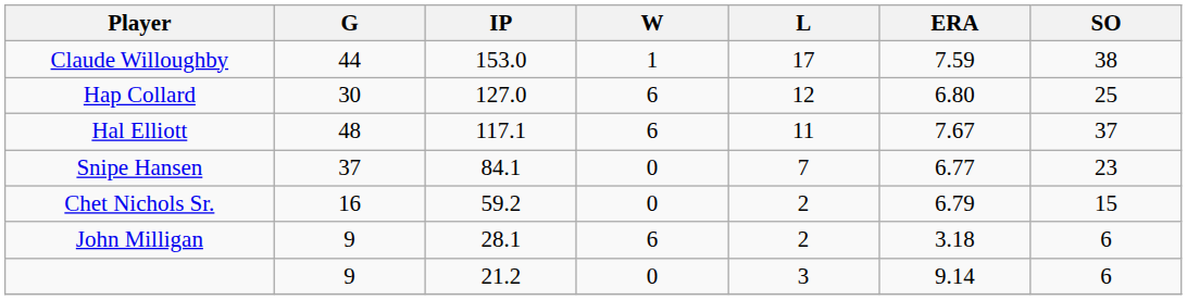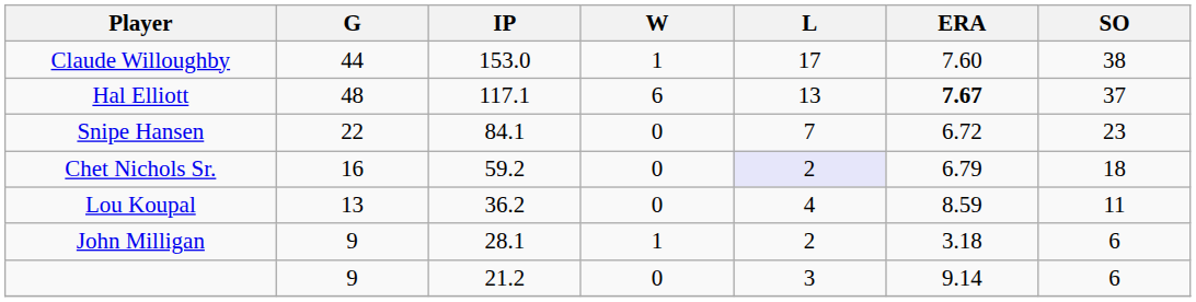 <table class="wikitable sortable">
 <tr>
 <th bgcolor="#DDDDFF" width="16%">Player</th>
 <th bgcolor="#DDDDFF" width="9%">G</th>
 <th bgcolor="#DDDDFF" width="9%">IP</th>
 <th bgcolor="#DDDDFF" width="9%">W</th>
 <th bgcolor="#DDDDFF" width="9%">L</th>
 <th bgcolor="#DDDDFF" width="9%">ERA</th>
 <th bgcolor="#DDDDFF" width="9%">SO</th>
 </tr>
 <tr align="center">
 <td><a href='#'>Claude Willoughby</a></td>
 <td>44</td>
 <td>153.0</td>
 <td>1</td>
 <td>17</td>
-<td>7.59</td>
+<td>7.60</td>
 <td>38</td>
-</tr>
-<tr align="center">
-<td><a href='#'>Hap Collard</a></td>
-<td>30</td>
-<td>127.0</td>
-<td>6</td>
-<td>12</td>
-<td>6.80</td>
-<td>25</td>
 </tr>
 <tr align="center">
 <td><a href='#'>Hal Elliott</a></td>
 <td>48</td>
 <td>117.1</td>
 <td>6</td>
-<td>11</td>
-<td>7.67</td>
+<td>13</td>
+<td><strong>7.67</strong></td>
 <td>37</td>
 </tr>
 <tr align="center">
 <td><a href='#'>Snipe Hansen</a></td>
-<td>37</td>
+<td>22</td>
 <td>84.1</td>
 <td>0</td>
 <td>7</td>
-<td>6.77</td>
+<td>6.72</td>
 <td>23</td>
 </tr>
 <tr align="center">
 <td><a href='#'>Chet Nichols Sr.</a></td>
 <td>16</td>
 <td>59.2</td>
 <td>0</td>
-<td>2</td>
+<td style="background: lavender;">2</td>
 <td>6.79</td>
-<td>15</td>
+<td>18</td>
+</tr>
+<tr align="center">
+<td><a href='#'>Lou Koupal</a></td>
+<td>13</td>
+<td>36.2</td>
+<td>0</td>
+<td>4</td>
+<td>8.59</td>
+<td>11</td>
 </tr>
 <tr align="center">
 <td><a href='#'>John Milligan</a></td>
 <td>9</td>
 <td>28.1</td>
-<td>6</td>
+<td>1</td>
 <td>2</td>
 <td>3.18</td>
 <td>6</td>
 </tr>
 <tr align="center">
 <td></td>
 <td>9</td>
 <td>21.2</td>
 <td>0</td>
 <td>3</td>
 <td>9.14</td>
 <td>6</td>
 </tr>
 <tr align="center">
 </tr>
 </table>
